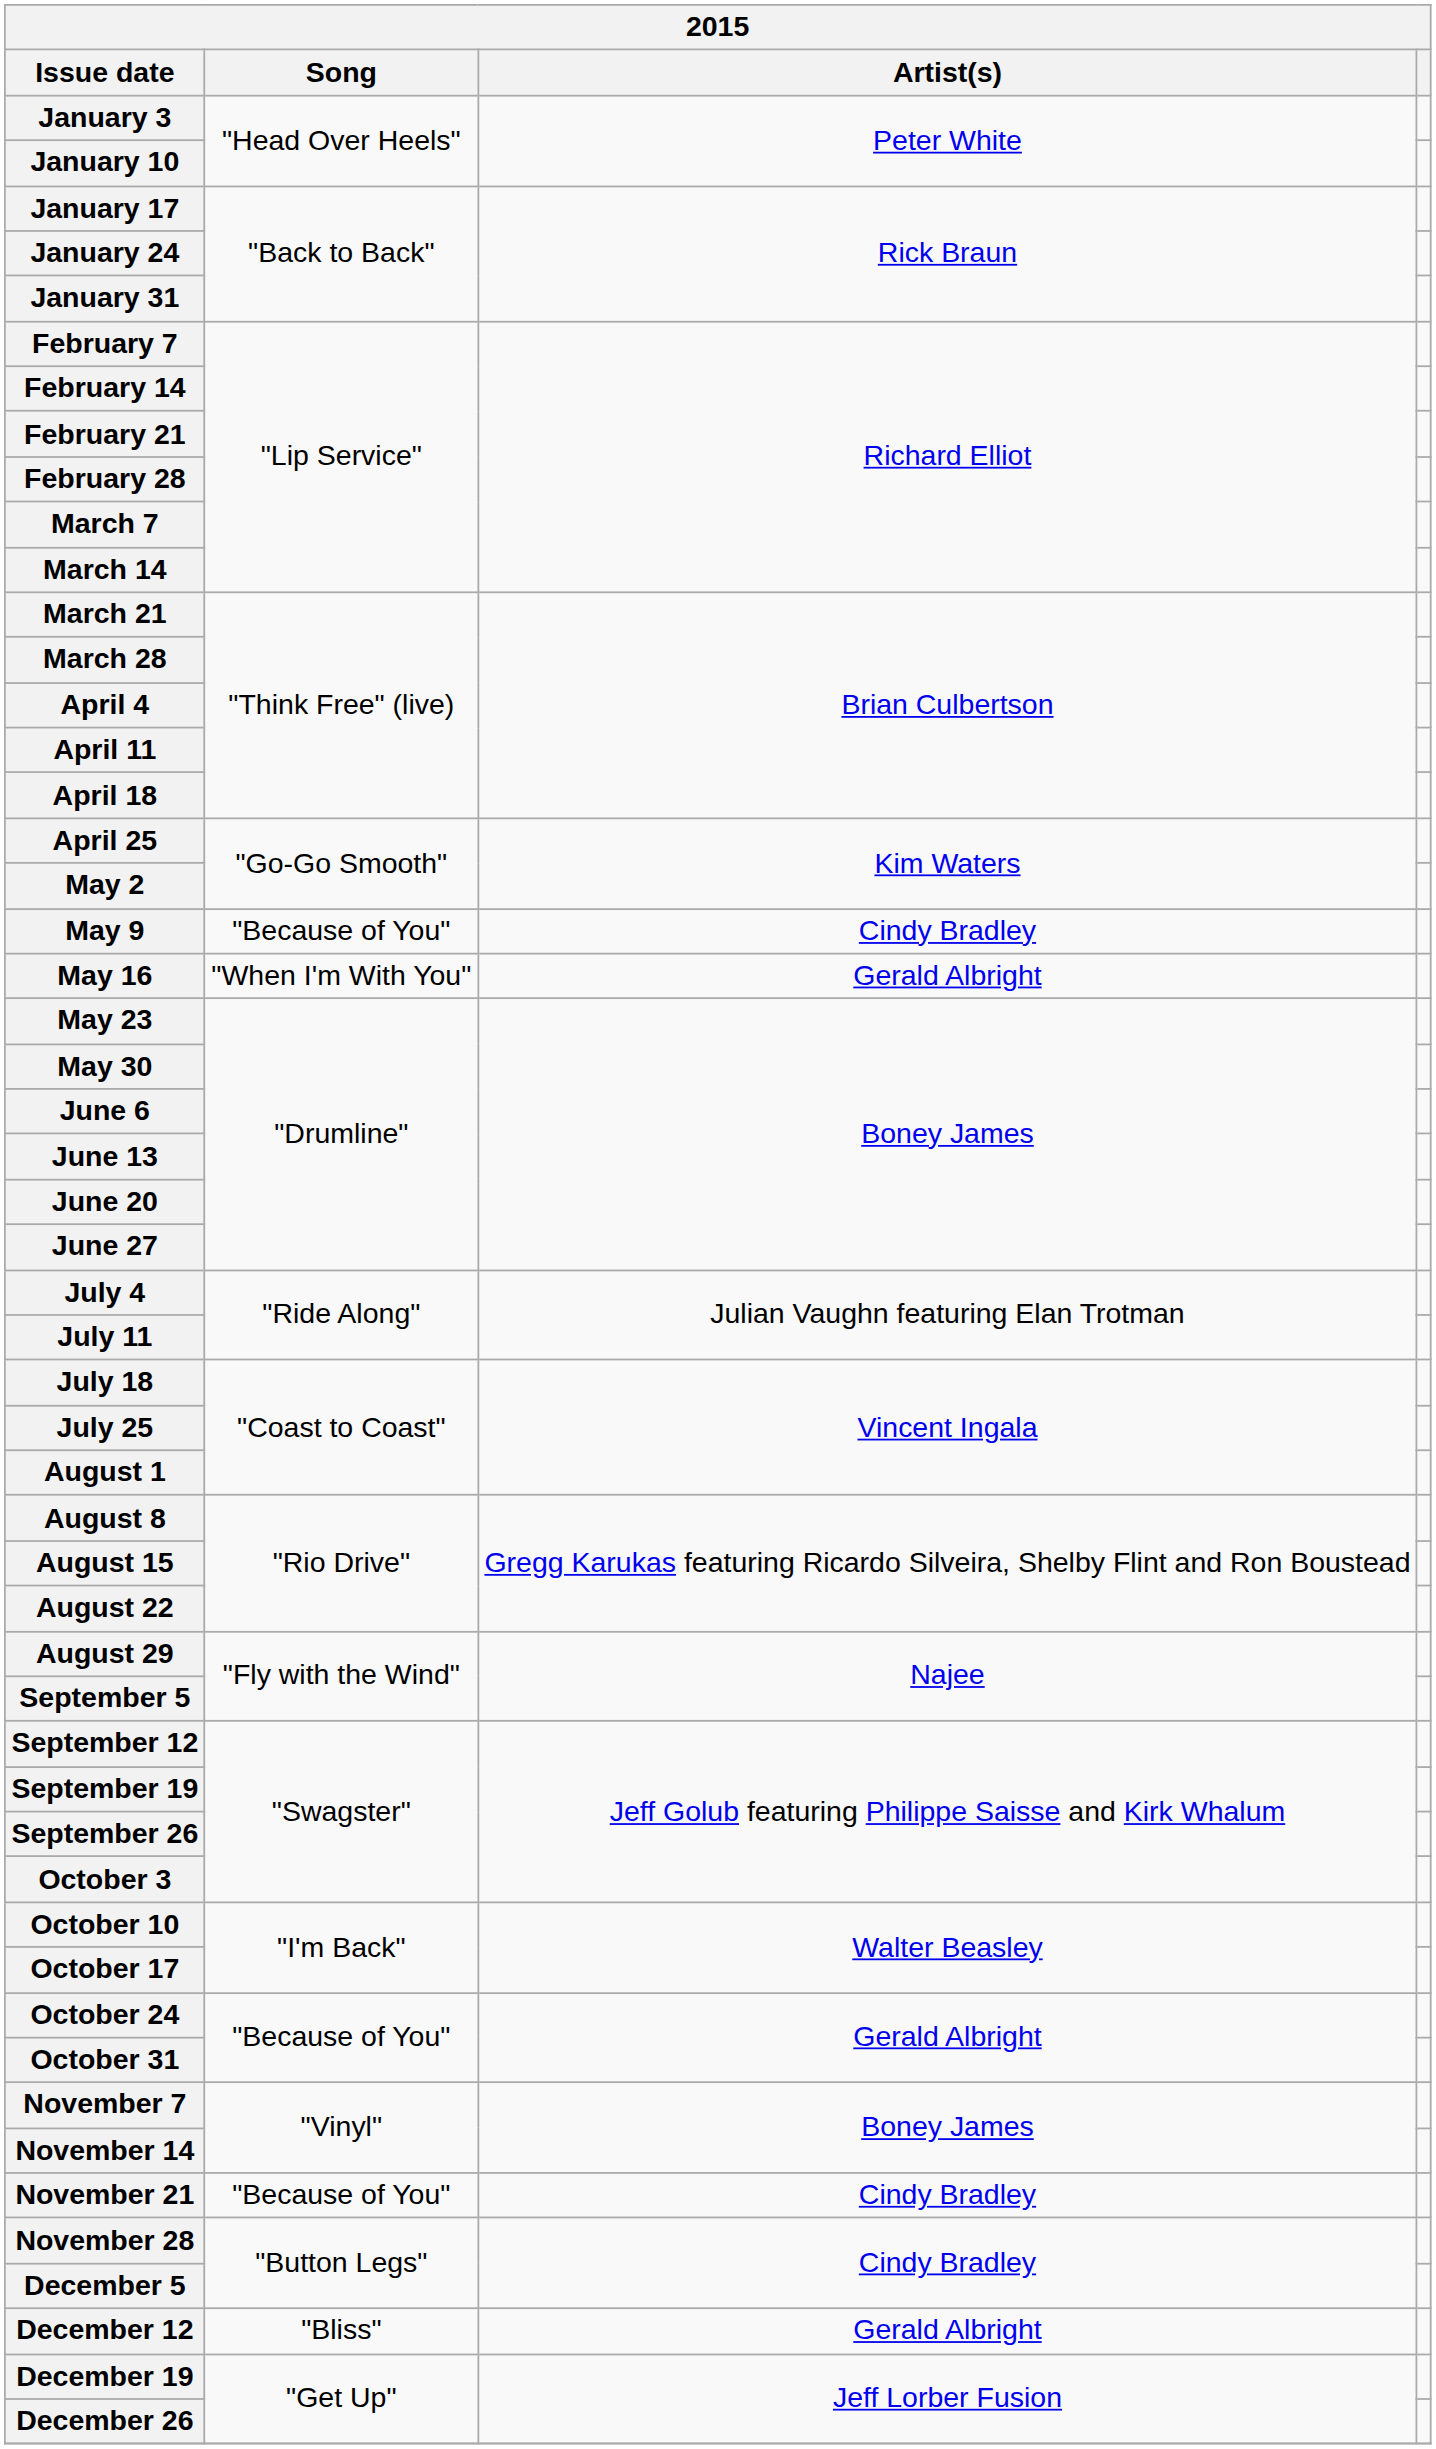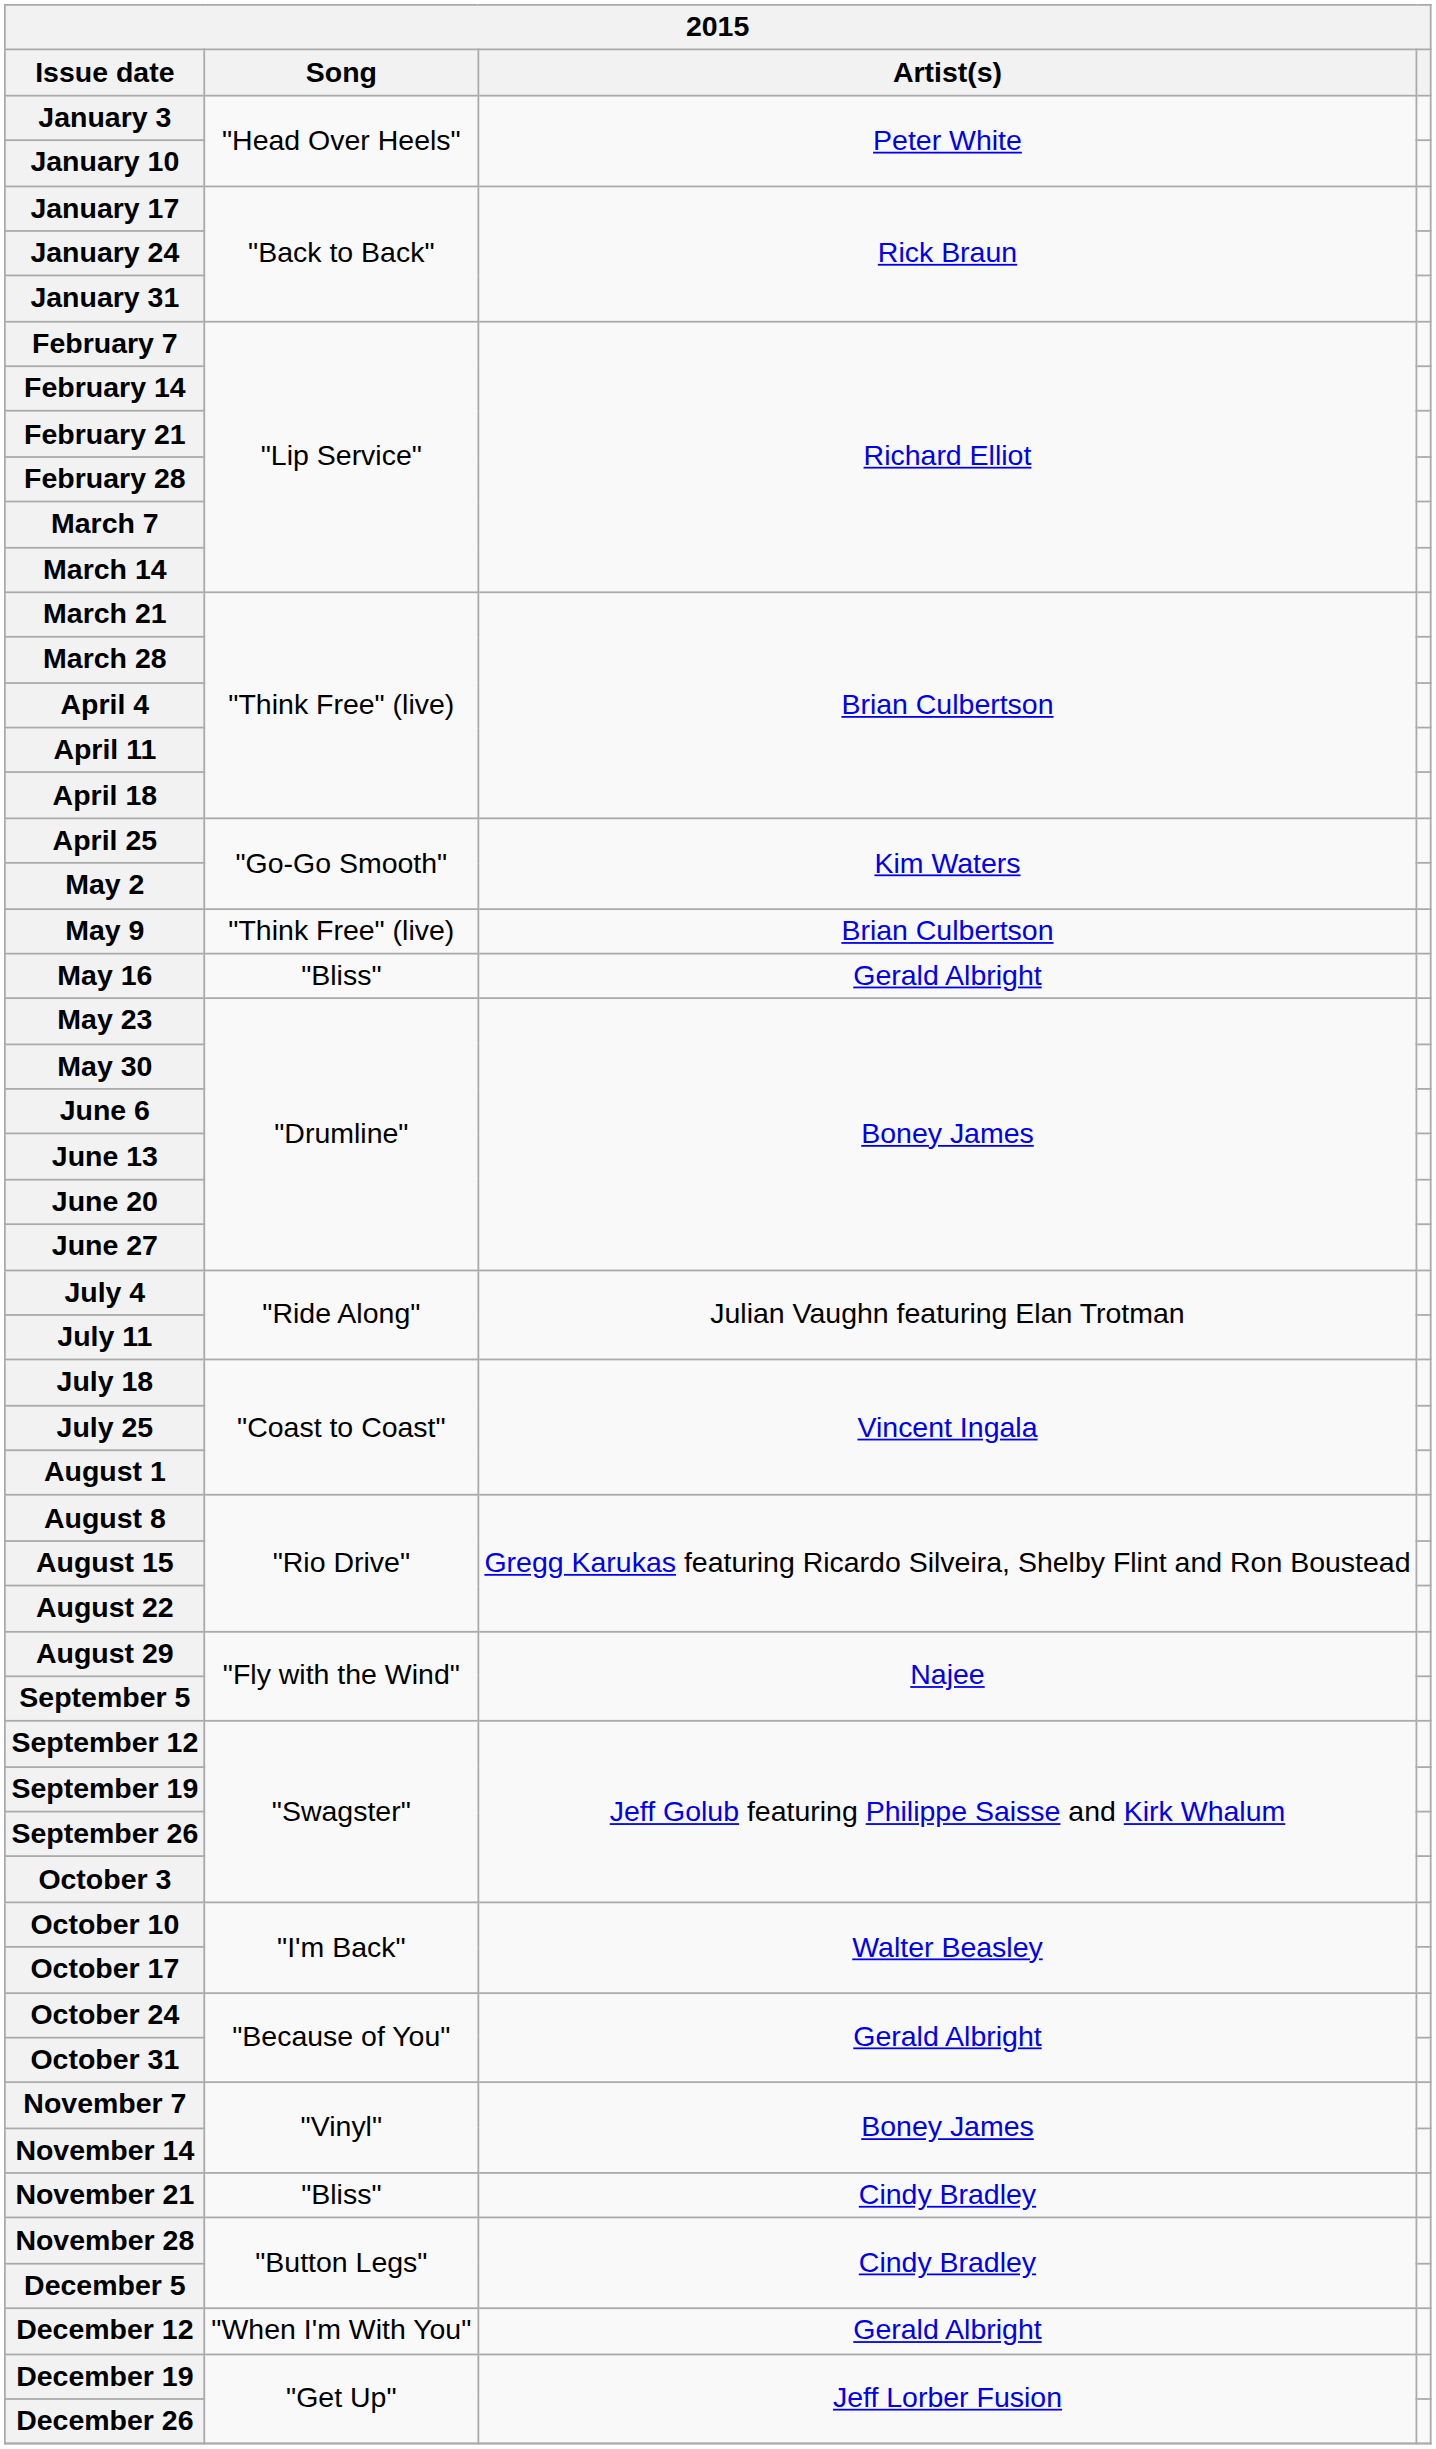 <table class="wikitable plainrowheaders" style="text-align: center;">
 <tr>
 <th colspan="5">2015</th>
 </tr>
 <tr>
 <th scope="col">Issue date</th>
 <th scope="col">Song</th>
 <th scope="col">Artist(s)</th>
 <th scope="col"></th>
 </tr>
 <tr>
 <th scope="row">January 3</th>
 <td rowspan="2">"Head Over Heels"</td>
 <td rowspan="2"><a href='#'>Peter White</a></td>
 <td align="center"></td>
 </tr>
 <tr>
 <th scope="row">January 10</th>
 <td align="center"></td>
 </tr>
 <tr>
 <th scope="row">January 17</th>
 <td rowspan="3">"Back to Back"</td>
 <td rowspan="3"><a href='#'>Rick Braun</a></td>
 <td align="center"></td>
 </tr>
 <tr>
 <th scope="row">January 24</th>
 <td align="center"></td>
 </tr>
 <tr>
 <th scope="row">January 31</th>
 <td align="center"></td>
 </tr>
 <tr>
 <th scope="row">February 7</th>
 <td rowspan="6">"Lip Service"</td>
 <td rowspan="6"><a href='#'>Richard Elliot</a></td>
 <td align="center"></td>
 </tr>
 <tr>
 <th scope="row">February 14</th>
 <td align="center"></td>
 </tr>
 <tr>
 <th scope="row">February 21</th>
 <td align="center"></td>
 </tr>
 <tr>
 <th scope="row">February 28</th>
 <td align="center"></td>
 </tr>
 <tr>
 <th scope="row">March 7</th>
 <td align="center"></td>
 </tr>
 <tr>
 <th scope="row">March 14</th>
 <td align="center"></td>
 </tr>
 <tr>
 <th scope="row">March 21</th>
 <td rowspan="5">"Think Free" (live)</td>
 <td rowspan="5"><a href='#'>Brian Culbertson</a></td>
 <td align="center"></td>
 </tr>
 <tr>
 <th scope="row">March 28</th>
 <td align="center"></td>
 </tr>
 <tr>
 <th scope="row">April 4</th>
 <td align="center"></td>
 </tr>
 <tr>
 <th scope="row">April 11</th>
 <td align="center"></td>
 </tr>
 <tr>
 <th scope="row">April 18</th>
 <td align="center"></td>
 </tr>
 <tr>
 <th scope="row">April 25</th>
 <td rowspan="2">"Go-Go Smooth"</td>
 <td rowspan="2"><a href='#'>Kim Waters</a></td>
 <td align="center"></td>
 </tr>
 <tr>
 <th scope="row">May 2</th>
 <td align="center"></td>
 </tr>
 <tr>
 <th scope="row">May 9</th>
-<td>"Because of You"</td>
-<td><a href='#'>Cindy Bradley</a></td>
+<td>"Think Free" (live)</td>
+<td><a href='#'>Brian Culbertson</a></td>
 <td align="center"></td>
 </tr>
 <tr>
 <th scope="row">May 16</th>
-<td>"When I'm With You"</td>
+<td>"Bliss"</td>
 <td><a href='#'>Gerald Albright</a></td>
 <td align="center"></td>
 </tr>
 <tr>
 <th scope="row">May 23</th>
 <td rowspan="6">"Drumline"</td>
 <td rowspan="6"><a href='#'>Boney James</a></td>
 <td align="center"></td>
 </tr>
 <tr>
 <th scope="row">May 30</th>
 <td align="center"></td>
 </tr>
 <tr>
 <th scope="row">June 6</th>
 <td align="center"></td>
 </tr>
 <tr>
 <th scope="row">June 13</th>
 <td align="center"></td>
 </tr>
 <tr>
 <th scope="row">June 20</th>
 <td align="center"></td>
 </tr>
 <tr>
 <th scope="row">June 27</th>
 <td align="center"></td>
 </tr>
 <tr>
 <th scope="row">July 4</th>
 <td rowspan="2">"Ride Along"</td>
 <td rowspan="2">Julian Vaughn featuring Elan Trotman</td>
 <td align="center"></td>
 </tr>
 <tr>
 <th scope="row">July 11</th>
 <td align="center"></td>
 </tr>
 <tr>
 <th scope="row">July 18</th>
 <td rowspan="3">"Coast to Coast"</td>
 <td rowspan="3"><a href='#'>Vincent Ingala</a></td>
 <td align="center"></td>
 </tr>
 <tr>
 <th scope="row">July 25</th>
 <td align="center"></td>
 </tr>
 <tr>
 <th scope="row">August 1</th>
 <td align="center"></td>
 </tr>
 <tr>
 <th scope="row">August 8</th>
 <td rowspan="3">"Rio Drive"</td>
 <td rowspan="3"><a href='#'>Gregg Karukas</a> featuring Ricardo Silveira, Shelby Flint and Ron Boustead</td>
 <td align="center"></td>
 </tr>
 <tr>
 <th scope="row">August 15</th>
 <td align="center"></td>
 </tr>
 <tr>
 <th scope="row">August 22</th>
 <td align="center"></td>
 </tr>
 <tr>
 <th scope="row">August 29</th>
 <td rowspan="2">"Fly with the Wind"</td>
 <td rowspan="2"><a href='#'>Najee</a></td>
 <td align="center"></td>
 </tr>
 <tr>
 <th scope="row">September 5</th>
 <td align="center"></td>
 </tr>
 <tr>
 <th scope="row">September 12</th>
 <td rowspan="4">"Swagster"</td>
 <td rowspan="4"><a href='#'>Jeff Golub</a> featuring <a href='#'>Philippe Saisse</a> and <a href='#'>Kirk Whalum</a></td>
 <td align="center"></td>
 </tr>
 <tr>
 <th scope="row">September 19</th>
 <td align="center"></td>
 </tr>
 <tr>
 <th scope="row">September 26</th>
 <td align="center"></td>
 </tr>
 <tr>
 <th scope="row">October 3</th>
 <td align="center"></td>
 </tr>
 <tr>
 <th scope="row">October 10</th>
 <td rowspan="2">"I'm Back"</td>
 <td rowspan="2"><a href='#'>Walter Beasley</a></td>
 <td align="center"></td>
 </tr>
 <tr>
 <th scope="row">October 17</th>
 <td align="center"></td>
 </tr>
 <tr>
 <th scope="row">October 24</th>
 <td rowspan="2">"Because of You"</td>
 <td rowspan="2"><a href='#'>Gerald Albright</a></td>
 <td align="center"></td>
 </tr>
 <tr>
 <th scope="row">October 31</th>
 <td align="center"></td>
 </tr>
 <tr>
 <th scope="row">November 7</th>
 <td rowspan="2">"Vinyl"</td>
 <td rowspan="2"><a href='#'>Boney James</a></td>
 <td align="center"></td>
 </tr>
 <tr>
 <th scope="row">November 14</th>
 <td align="center"></td>
 </tr>
 <tr>
 <th scope="row">November 21</th>
-<td>"Because of You"</td>
+<td>"Bliss"</td>
 <td><a href='#'>Cindy Bradley</a></td>
 <td align="center"></td>
 </tr>
 <tr>
 <th scope="row">November 28</th>
 <td rowspan="2">"Button Legs"</td>
 <td rowspan="2"><a href='#'>Cindy Bradley</a></td>
 <td align="center"></td>
 </tr>
 <tr>
 <th scope="row">December 5</th>
 <td align="center"></td>
 </tr>
 <tr>
 <th scope="row">December 12</th>
-<td>"Bliss"</td>
+<td>"When I'm With You"</td>
 <td><a href='#'>Gerald Albright</a></td>
 <td align="center"></td>
 </tr>
 <tr>
 <th scope="row">December 19</th>
 <td rowspan="2">"Get Up"</td>
 <td rowspan="2"><a href='#'>Jeff Lorber Fusion</a></td>
 <td align="center"></td>
 </tr>
 <tr>
 <th scope="row">December 26</th>
 <td align="center"></td>
 </tr>
 <tr>
 </tr>
 </table>
